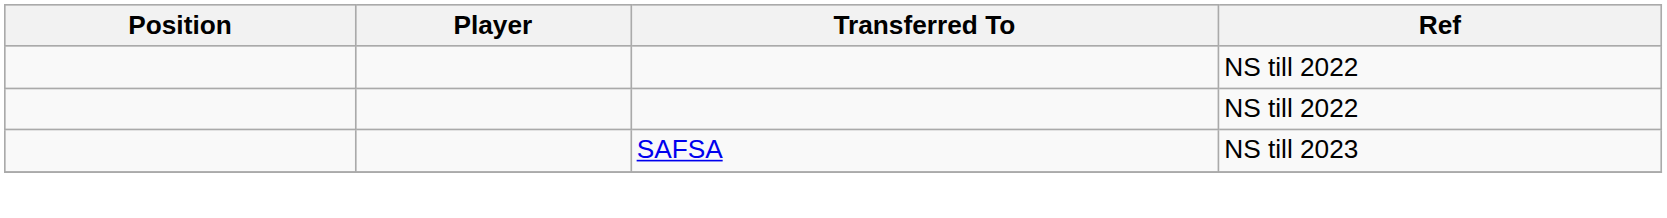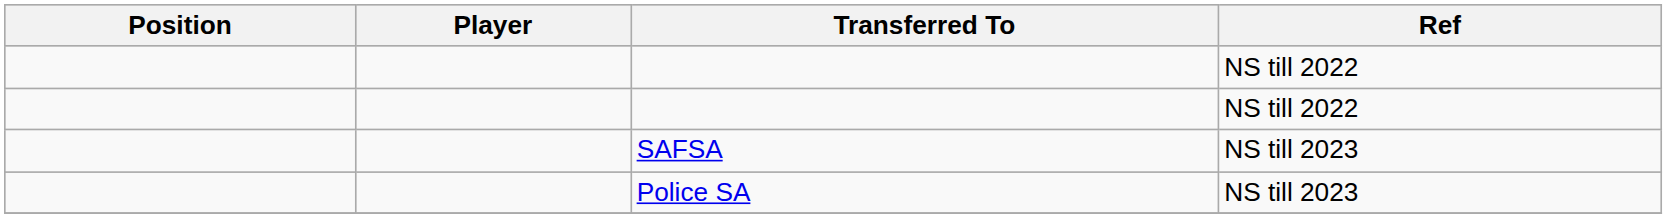 <table class="wikitable sortable" style="width:80%; text-align:center; font-size:100%; text-align:left;">
 <tr>
 <th><strong>Position</strong></th>
 <th><strong>Player</strong></th>
 <th><strong>Transferred To</strong></th>
 <th><strong>Ref</strong></th>
 </tr>
 <tr>
 <td></td>
 <td></td>
 <td></td>
 <td>NS till 2022</td>
 </tr>
 <tr>
 <td></td>
 <td></td>
 <td></td>
 <td>NS till 2022</td>
 </tr>
 <tr>
 <td></td>
 <td></td>
 <td> <a href='#'>SAFSA</a></td>
 <td>NS till 2023  </td>
 </tr>
 <tr>
+<td></td>
+<td></td>
+<td> <a href='#'>Police SA</a></td>
+<td>NS till 2023</td>
+</tr>
+<tr>
 </tr>
 </table>
